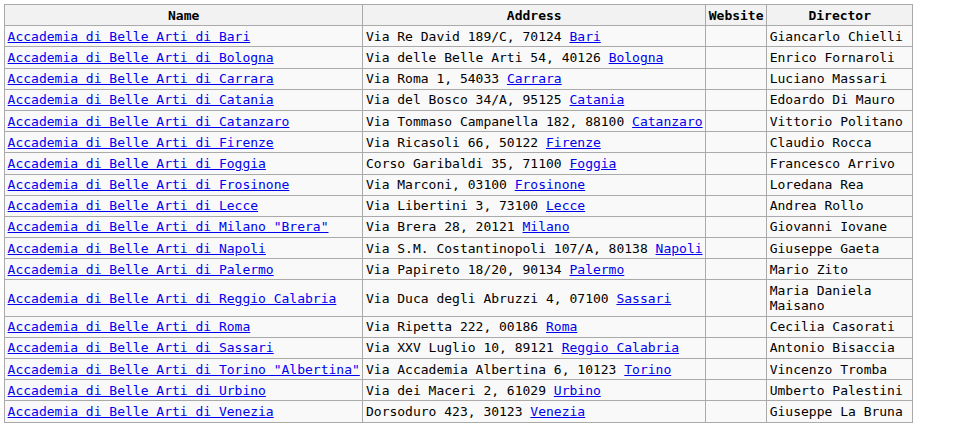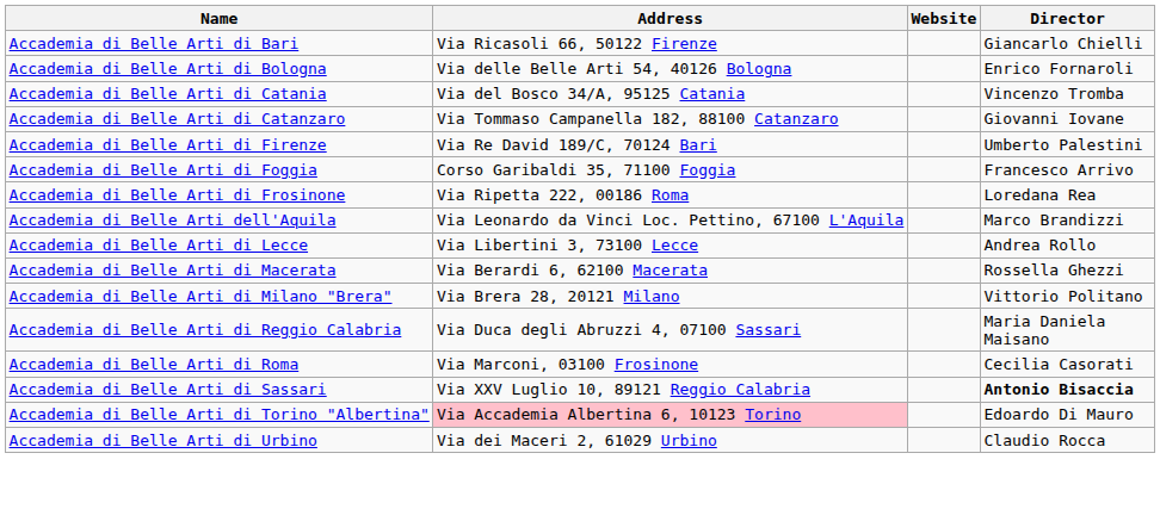 <table class="wikitable" border="1">
 <tr>
 <th>Name</th>
 <th>Address</th>
 <th>Website</th>
 <th width=140>Director</th>
 </tr>
 <tr>
 <td><a href='#'>Accademia di Belle Arti di Bari</a></td>
-<td>Via Re David 189/C, 70124 <a href='#'>Bari</a></td>
+<td>Via Ricasoli 66, 50122 <a href='#'>Firenze</a></td>
 <td></td>
 <td>Giancarlo Chielli</td>
 </tr>
 <tr>
 <td><a href='#'>Accademia di Belle Arti di Bologna</a></td>
 <td>Via delle Belle Arti 54, 40126 <a href='#'>Bologna</a></td>
 <td></td>
 <td>Enrico Fornaroli</td>
 </tr>
 <tr>
-<td><a href='#'>Accademia di Belle Arti di Carrara</a></td>
-<td>Via Roma 1, 54033 <a href='#'>Carrara</a></td>
-<td></td>
-<td>Luciano Massari</td>
-</tr>
-<tr>
 <td><a href='#'>Accademia di Belle Arti di Catania</a></td>
 <td>Via del Bosco 34/A, 95125 <a href='#'>Catania</a></td>
 <td></td>
-<td>Edoardo Di Mauro</td>
+<td>Vincenzo Tromba</td>
 </tr>
 <tr>
 <td><a href='#'>Accademia di Belle Arti di Catanzaro</a></td>
 <td>Via Tommaso Campanella 182, 88100 <a href='#'>Catanzaro</a></td>
 <td></td>
-<td>Vittorio Politano</td>
+<td>Giovanni Iovane</td>
 </tr>
 <tr>
 <td><a href='#'>Accademia di Belle Arti di Firenze</a></td>
-<td>Via Ricasoli 66, 50122 <a href='#'>Firenze</a></td>
+<td>Via Re David 189/C, 70124 <a href='#'>Bari</a></td>
 <td></td>
-<td>Claudio Rocca</td>
+<td>Umberto Palestini</td>
 </tr>
 <tr>
 <td><a href='#'>Accademia di Belle Arti di Foggia</a></td>
 <td>Corso Garibaldi 35, 71100 <a href='#'>Foggia</a></td>
 <td></td>
 <td>Francesco Arrivo</td>
 </tr>
 <tr>
 <td><a href='#'>Accademia di Belle Arti di Frosinone</a></td>
-<td>Via Marconi, 03100 <a href='#'>Frosinone</a></td>
+<td>Via Ripetta 222, 00186 <a href='#'>Roma</a></td>
 <td></td>
 <td>Loredana Rea</td>
+</tr>
+<tr>
+<td><a href='#'>Accademia di Belle Arti dell'Aquila</a></td>
+<td>Via Leonardo da Vinci Loc. Pettino, 67100 <a href='#'>L'Aquila</a></td>
+<td></td>
+<td>Marco Brandizzi</td>
 </tr>
 <tr>
 <td><a href='#'>Accademia di Belle Arti di Lecce</a></td>
 <td>Via Libertini 3, 73100 <a href='#'>Lecce</a></td>
 <td></td>
 <td>Andrea Rollo</td>
 </tr>
 <tr>
+<td><a href='#'>Accademia di Belle Arti di Macerata</a></td>
+<td>Via Berardi 6, 62100 <a href='#'>Macerata</a></td>
+<td></td>
+<td>Rossella Ghezzi</td>
+</tr>
+<tr>
 <td><a href='#'>Accademia di Belle Arti di Milano "Brera"</a></td>
 <td>Via Brera 28, 20121 <a href='#'>Milano</a></td>
 <td></td>
-<td>Giovanni Iovane</td>
-</tr>
-<tr>
-<td><a href='#'>Accademia di Belle Arti di Napoli</a></td>
-<td>Via S.M. Costantinopoli 107/A, 80138 <a href='#'>Napoli</a></td>
-<td></td>
-<td>Giuseppe Gaeta</td>
-</tr>
-<tr>
-<td><a href='#'>Accademia di Belle Arti di Palermo</a></td>
-<td>Via Papireto 18/20, 90134 <a href='#'>Palermo</a></td>
-<td></td>
-<td>Mario Zito</td>
+<td>Vittorio Politano</td>
 </tr>
 <tr>
 <td><a href='#'>Accademia di Belle Arti di Reggio Calabria</a></td>
 <td>Via Duca degli Abruzzi 4, 07100 <a href='#'>Sassari</a></td>
 <td></td>
 <td>Maria Daniela Maisano</td>
 </tr>
 <tr>
 <td><a href='#'>Accademia di Belle Arti di Roma</a></td>
-<td>Via Ripetta 222, 00186 <a href='#'>Roma</a></td>
+<td>Via Marconi, 03100 <a href='#'>Frosinone</a></td>
 <td></td>
 <td>Cecilia Casorati</td>
 </tr>
 <tr>
 <td><a href='#'>Accademia di Belle Arti di Sassari</a></td>
 <td>Via XXV Luglio 10, 89121 <a href='#'>Reggio Calabria</a></td>
 <td></td>
-<td>Antonio Bisaccia</td>
+<td><strong>Antonio Bisaccia</strong></td>
 </tr>
 <tr>
 <td><a href='#'>Accademia di Belle Arti di Torino "Albertina"</a></td>
-<td>Via Accademia Albertina 6, 10123 <a href='#'>Torino</a></td>
+<td style="background: pink;">Via Accademia Albertina 6, 10123 <a href='#'>Torino</a></td>
 <td></td>
-<td>Vincenzo Tromba</td>
+<td>Edoardo Di Mauro</td>
 </tr>
 <tr>
 <td><a href='#'>Accademia di Belle Arti di Urbino</a></td>
 <td>Via dei Maceri 2, 61029 <a href='#'>Urbino</a></td>
 <td></td>
-<td>Umberto Palestini</td>
-</tr>
-<tr>
-<td><a href='#'>Accademia di Belle Arti di Venezia</a></td>
-<td>Dorsoduro 423, 30123 <a href='#'>Venezia</a></td>
-<td></td>
-<td>Giuseppe La Bruna</td>
+<td>Claudio Rocca</td>
 </tr>
 </table>
